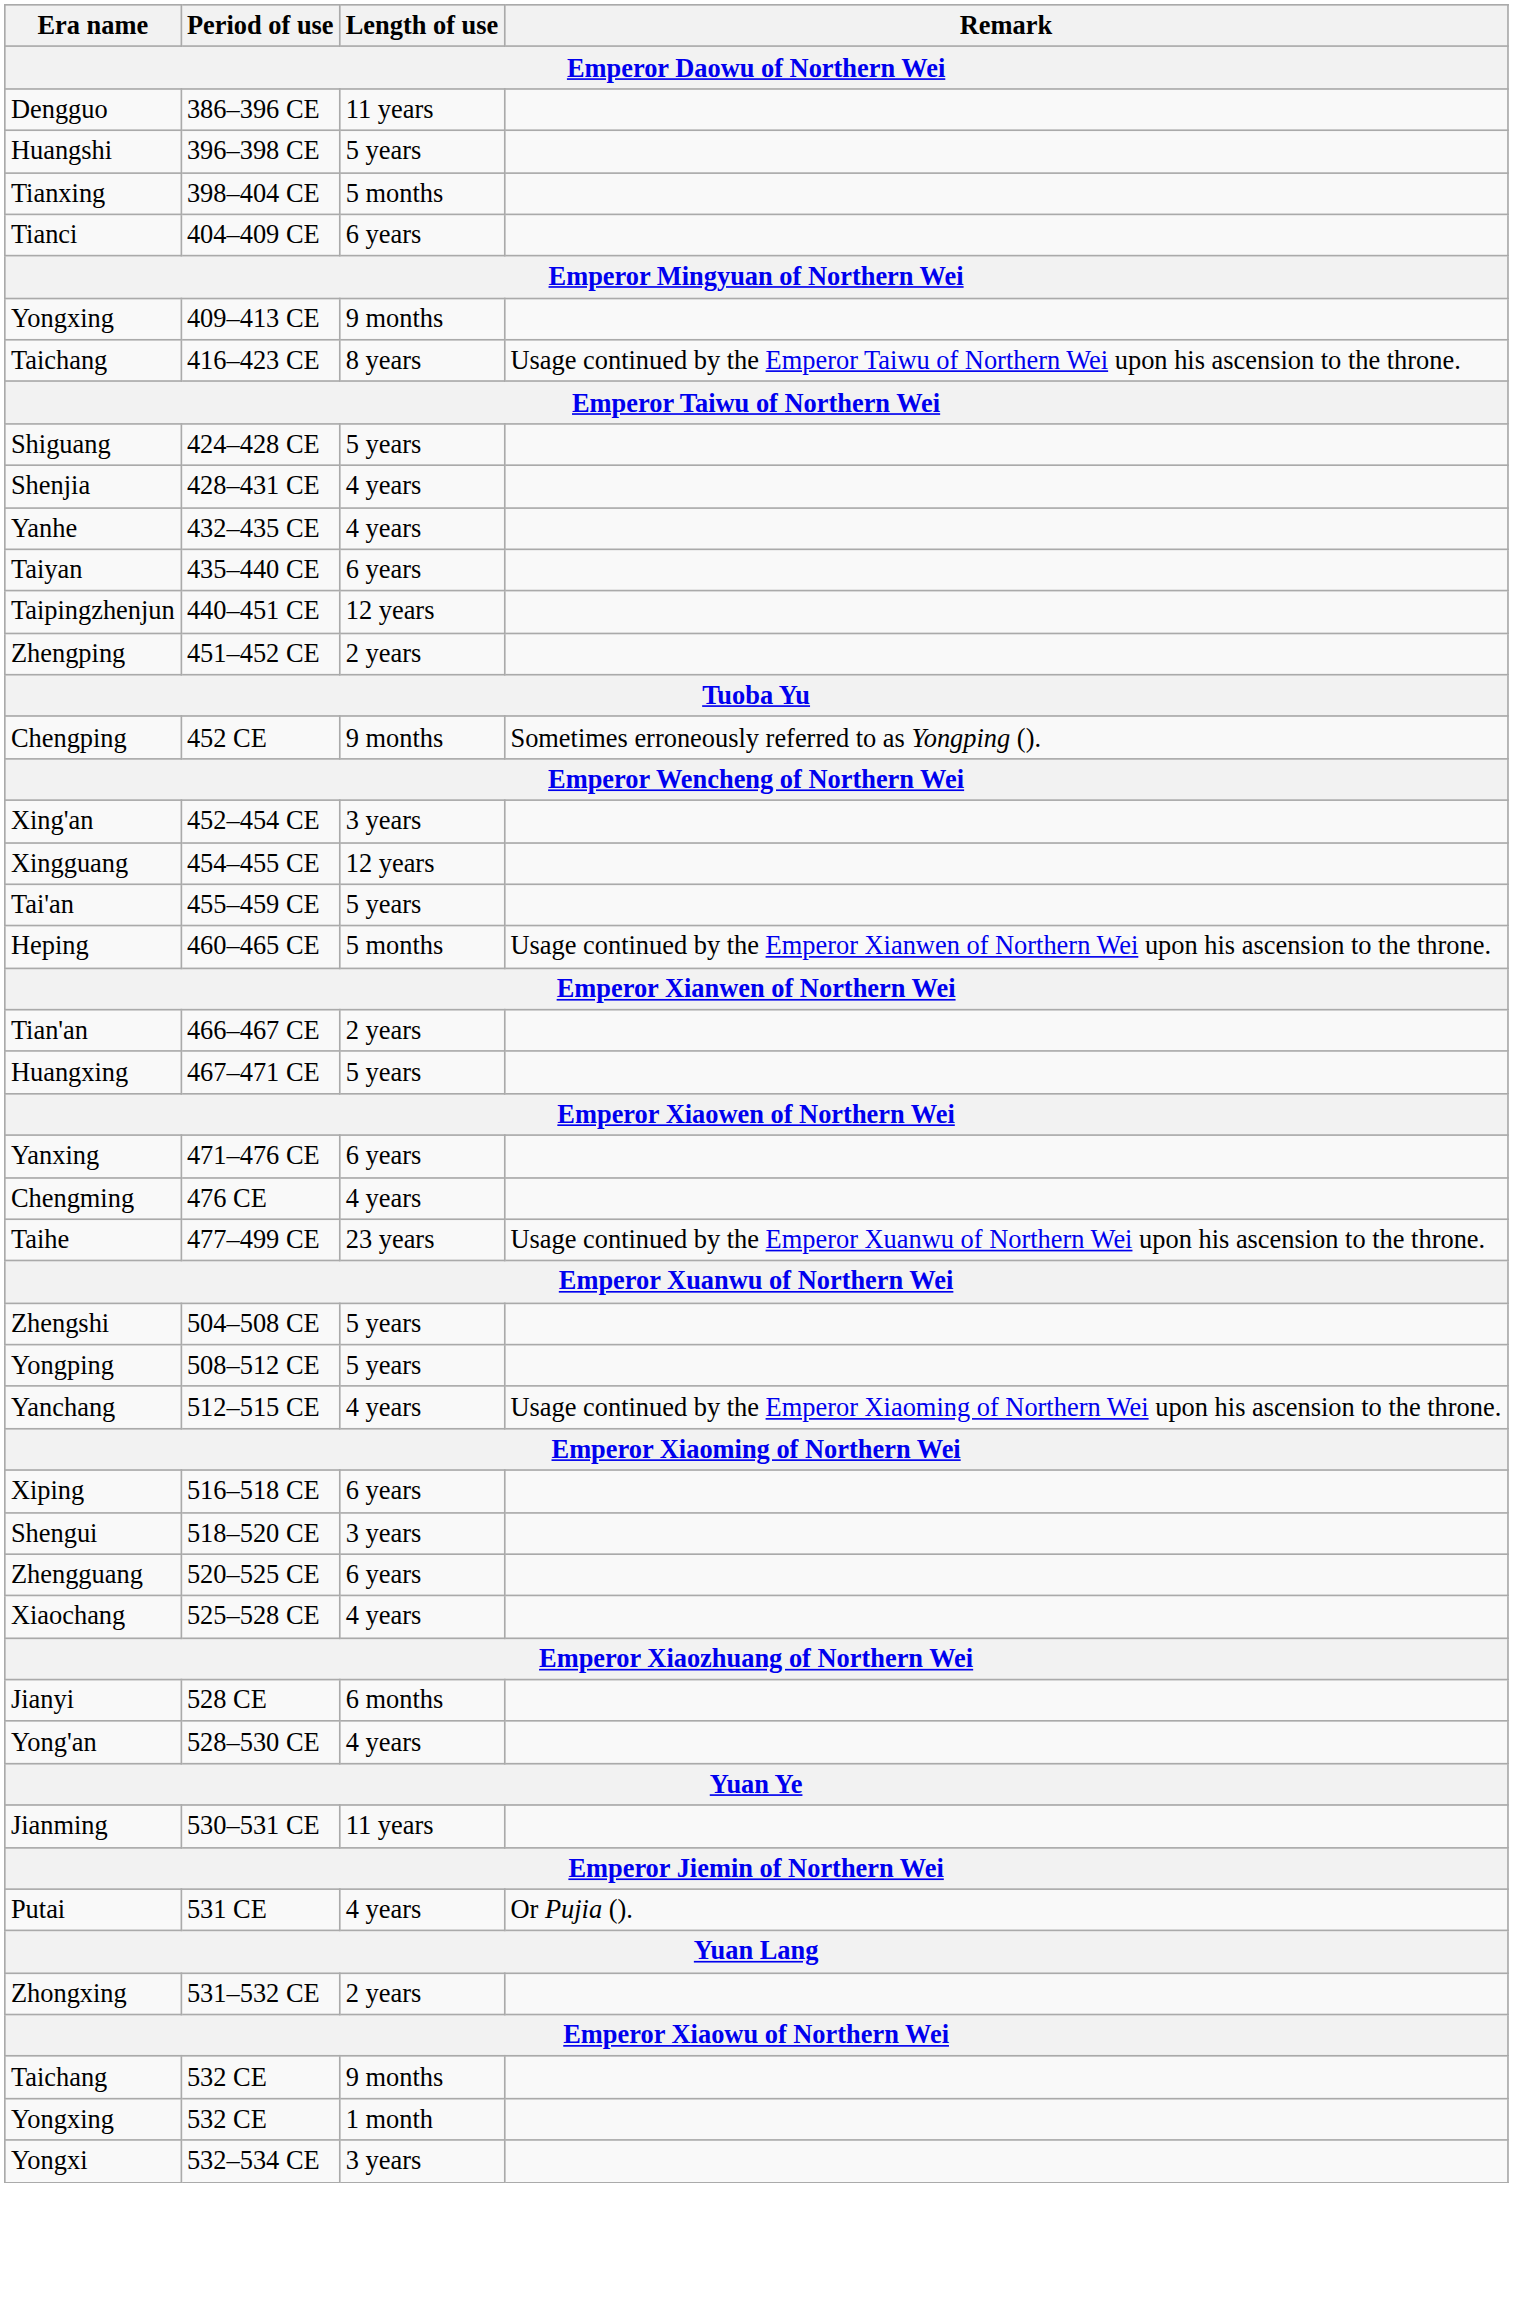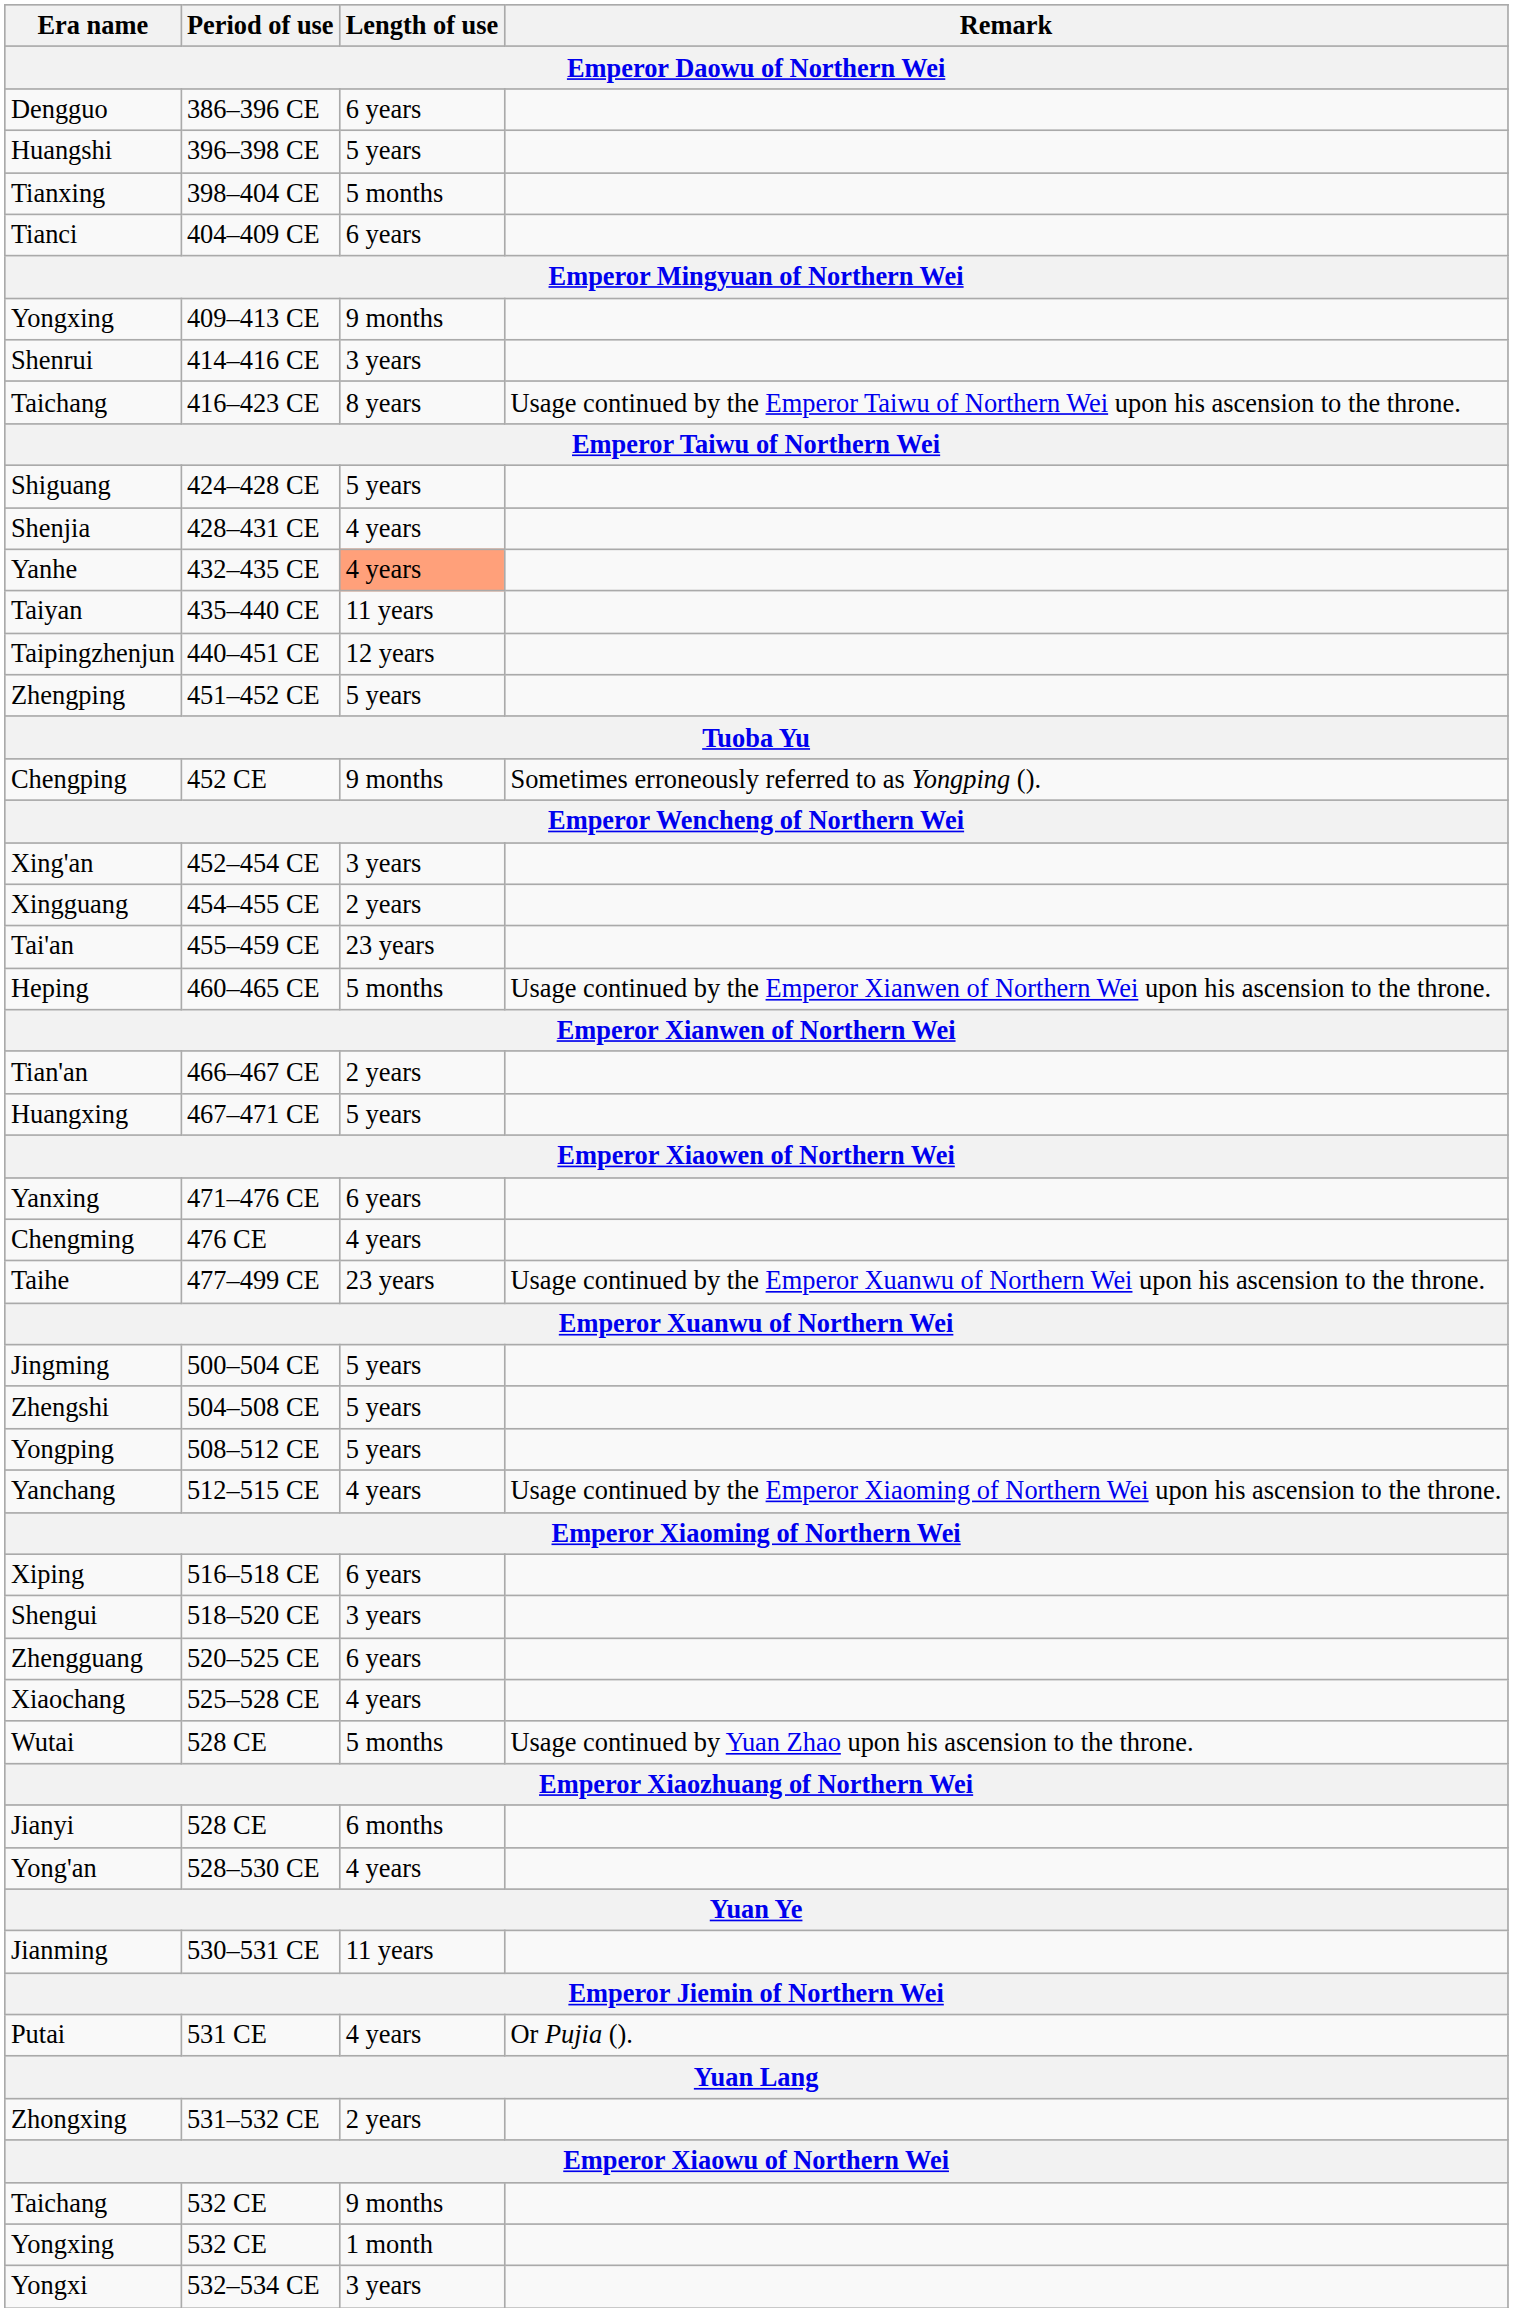 <table class="wikitable">
 <tr>
 <th>Era name</th>
 <th>Period of use</th>
 <th>Length of use</th>
 <th>Remark</th>
 </tr>
 <tr>
 <th colspan="4"><a href='#'>Emperor Daowu of Northern Wei</a><br></th>
 </tr>
 <tr>
 <td>Dengguo<br></td>
 <td>386–396 CE</td>
-<td>11 years</td>
+<td>6 years</td>
 <td></td>
 </tr>
 <tr>
 <td>Huangshi<br></td>
 <td>396–398 CE</td>
 <td>5 years</td>
 <td></td>
 </tr>
 <tr>
 <td>Tianxing<br></td>
 <td>398–404 CE</td>
 <td>5 months</td>
 <td></td>
 </tr>
 <tr>
 <td>Tianci<br></td>
 <td>404–409 CE</td>
 <td>6 years</td>
 <td></td>
 </tr>
 <tr>
 <th colspan="4"><a href='#'>Emperor Mingyuan of Northern Wei</a><br></th>
 </tr>
 <tr>
 <td>Yongxing<br></td>
 <td>409–413 CE</td>
 <td>9 months</td>
 <td></td>
 </tr>
 <tr>
+<td>Shenrui<br></td>
+<td>414–416 CE</td>
+<td>3 years</td>
+<td></td>
+</tr>
+<tr>
 <td>Taichang<br></td>
 <td>416–423 CE</td>
 <td>8 years</td>
 <td>Usage continued by the <a href='#'>Emperor Taiwu of Northern Wei</a> upon his ascension to the throne.</td>
 </tr>
 <tr>
 <th colspan="4"><a href='#'>Emperor Taiwu of Northern Wei</a><br></th>
 </tr>
 <tr>
 <td>Shiguang<br></td>
 <td>424–428 CE</td>
 <td>5 years</td>
 <td></td>
 </tr>
 <tr>
 <td>Shenjia<br></td>
 <td>428–431 CE</td>
 <td>4 years</td>
 <td></td>
 </tr>
 <tr>
 <td>Yanhe<br></td>
 <td>432–435 CE</td>
-<td>4 years</td>
+<td style="background: lightsalmon;">4 years</td>
 <td></td>
 </tr>
 <tr>
 <td>Taiyan<br></td>
 <td>435–440 CE</td>
-<td>6 years</td>
+<td>11 years</td>
 <td></td>
 </tr>
 <tr>
 <td>Taipingzhenjun<br></td>
 <td>440–451 CE</td>
 <td>12 years</td>
 <td></td>
 </tr>
 <tr>
 <td>Zhengping<br></td>
 <td>451–452 CE</td>
-<td>2 years</td>
+<td>5 years</td>
 <td></td>
 </tr>
 <tr>
 <th colspan="4"><a href='#'>Tuoba Yu</a><br></th>
 </tr>
 <tr>
 <td>Chengping<br></td>
 <td>452 CE</td>
 <td>9 months</td>
 <td>Sometimes erroneously referred to as <em>Yongping</em> ().</td>
 </tr>
 <tr>
 <th colspan="4"><a href='#'>Emperor Wencheng of Northern Wei</a><br></th>
 </tr>
 <tr>
 <td>Xing'an<br></td>
 <td>452–454 CE</td>
 <td>3 years</td>
 <td></td>
 </tr>
 <tr>
 <td>Xingguang<br></td>
 <td>454–455 CE</td>
-<td>12 years</td>
+<td>2 years</td>
 <td></td>
 </tr>
 <tr>
 <td>Tai'an<br></td>
 <td>455–459 CE</td>
-<td>5 years</td>
+<td>23 years</td>
 <td></td>
 </tr>
 <tr>
 <td>Heping<br></td>
 <td>460–465 CE</td>
 <td>5 months</td>
 <td>Usage continued by the <a href='#'>Emperor Xianwen of Northern Wei</a> upon his ascension to the throne.</td>
 </tr>
 <tr>
 <th colspan="4"><a href='#'>Emperor Xianwen of Northern Wei</a><br></th>
 </tr>
 <tr>
 <td>Tian'an<br></td>
 <td>466–467 CE</td>
 <td>2 years</td>
 <td></td>
 </tr>
 <tr>
 <td>Huangxing<br></td>
 <td>467–471 CE</td>
 <td>5 years</td>
 <td></td>
 </tr>
 <tr>
 <th colspan="4"><a href='#'>Emperor Xiaowen of Northern Wei</a><br></th>
 </tr>
 <tr>
 <td>Yanxing<br></td>
 <td>471–476 CE</td>
 <td>6 years</td>
 <td></td>
 </tr>
 <tr>
 <td>Chengming<br></td>
 <td>476 CE</td>
 <td>4 years</td>
 <td></td>
 </tr>
 <tr>
 <td>Taihe<br></td>
 <td>477–499 CE</td>
 <td>23 years</td>
 <td>Usage continued by the <a href='#'>Emperor Xuanwu of Northern Wei</a> upon his ascension to the throne.</td>
 </tr>
 <tr>
 <th colspan="4"><a href='#'>Emperor Xuanwu of Northern Wei</a><br></th>
 </tr>
 <tr>
+<td>Jingming<br></td>
+<td>500–504 CE</td>
+<td>5 years</td>
+<td></td>
+</tr>
+<tr>
 <td>Zhengshi<br></td>
 <td>504–508 CE</td>
 <td>5 years</td>
 <td></td>
 </tr>
 <tr>
 <td>Yongping<br></td>
 <td>508–512 CE</td>
 <td>5 years</td>
 <td></td>
 </tr>
 <tr>
 <td>Yanchang<br></td>
 <td>512–515 CE</td>
 <td>4 years</td>
 <td>Usage continued by the <a href='#'>Emperor Xiaoming of Northern Wei</a> upon his ascension to the throne.</td>
 </tr>
 <tr>
 <th colspan="4"><a href='#'>Emperor Xiaoming of Northern Wei</a><br></th>
 </tr>
 <tr>
 <td>Xiping<br></td>
 <td>516–518 CE</td>
 <td>6 years</td>
 <td></td>
 </tr>
 <tr>
 <td>Shengui<br></td>
 <td>518–520 CE</td>
 <td>3 years</td>
 <td></td>
 </tr>
 <tr>
 <td>Zhengguang<br></td>
 <td>520–525 CE</td>
 <td>6 years</td>
 <td></td>
 </tr>
 <tr>
 <td>Xiaochang<br></td>
 <td>525–528 CE</td>
 <td>4 years</td>
 <td></td>
+</tr>
+<tr>
+<td>Wutai<br></td>
+<td>528 CE</td>
+<td>5 months</td>
+<td>Usage continued by <a href='#'>Yuan Zhao</a> upon his ascension to the throne.</td>
 </tr>
 <tr>
 <th colspan="4"><a href='#'>Emperor Xiaozhuang of Northern Wei</a><br></th>
 </tr>
 <tr>
 <td>Jianyi<br></td>
 <td>528 CE</td>
 <td>6 months</td>
 <td></td>
 </tr>
 <tr>
 <td>Yong'an<br></td>
 <td>528–530 CE</td>
 <td>4 years</td>
 <td></td>
 </tr>
 <tr>
 <th colspan="4"><a href='#'>Yuan Ye</a><br></th>
 </tr>
 <tr>
 <td>Jianming<br></td>
 <td>530–531 CE</td>
 <td>11 years</td>
 <td></td>
 </tr>
 <tr>
 <th colspan="4"><a href='#'>Emperor Jiemin of Northern Wei</a><br></th>
 </tr>
 <tr>
 <td>Putai<br></td>
 <td>531 CE</td>
 <td>4 years</td>
 <td>Or <em>Pujia</em> ().</td>
 </tr>
 <tr>
 <th colspan="4"><a href='#'>Yuan Lang</a><br></th>
 </tr>
 <tr>
 <td>Zhongxing<br></td>
 <td>531–532 CE</td>
 <td>2 years</td>
 <td></td>
 </tr>
 <tr>
 <th colspan="4"><a href='#'>Emperor Xiaowu of Northern Wei</a><br></th>
 </tr>
 <tr>
 <td>Taichang<br></td>
 <td>532 CE</td>
 <td>9 months</td>
 <td></td>
 </tr>
 <tr>
 <td>Yongxing<br></td>
 <td>532 CE</td>
 <td>1 month</td>
 <td></td>
 </tr>
 <tr>
 <td>Yongxi<br></td>
 <td>532–534 CE</td>
 <td>3 years</td>
 <td></td>
 </tr>
 </table>
